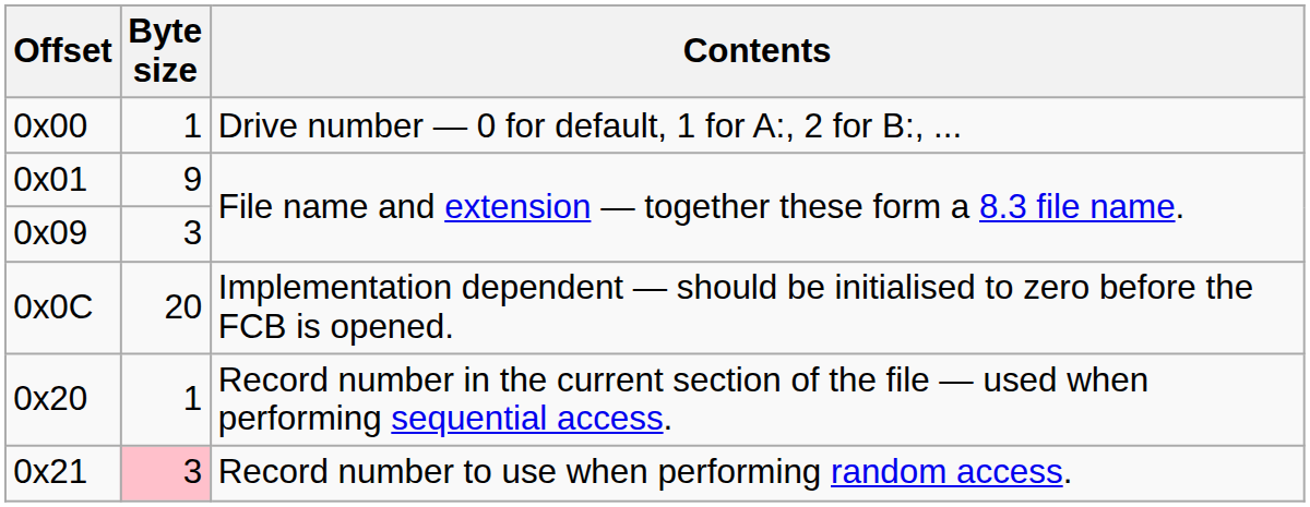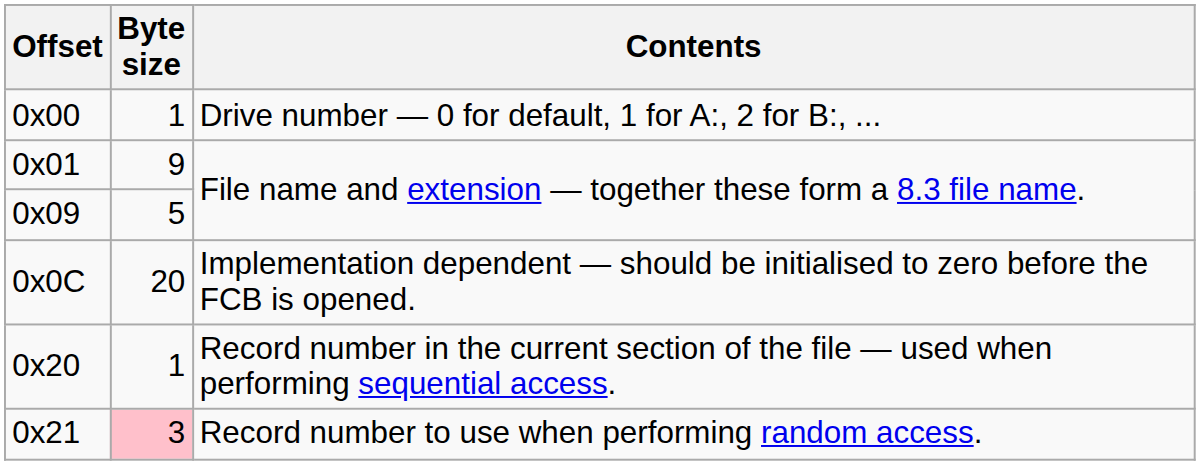 <table class="wikitable">
 <tr>
 <th>Offset</th>
 <th>Byte<br>size</th>
 <th>Contents</th>
 </tr>
 <tr>
 <td>0x00</td>
 <td align=right>1</td>
 <td>Drive number — 0 for default, 1 for A:, 2 for B:, ...</td>
 </tr>
 <tr>
 <td>0x01</td>
 <td align=right>9</td>
 <td rowspan=2>File name and <a href='#'>extension</a> — together these form a <a href='#'>8.3 file name</a>.</td>
 </tr>
 <tr>
 <td>0x09</td>
-<td align=right>3</td>
+<td align=right>5</td>
 </tr>
 <tr>
 <td>0x0C</td>
 <td align=right>20</td>
 <td>Implementation dependent — should be initialised to zero before the FCB is opened.</td>
 </tr>
 <tr>
 <td>0x20</td>
 <td align=right>1</td>
 <td>Record number in the current section of the file — used when performing <a href='#'>sequential access</a>.</td>
 </tr>
 <tr>
 <td>0x21</td>
 <td align=right style="background: pink;">3</td>
 <td>Record number to use when performing <a href='#'>random access</a>.</td>
 </tr>
 </table>
